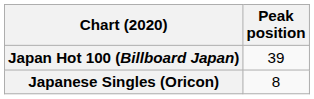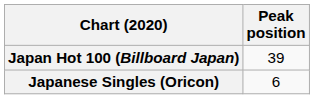 <table class="wikitable sortable plainrowheaders" style="text-align:center">
 <tr>
 <th scope="col">Chart (2020)</th>
 <th scope="col">Peak<br>position</th>
 </tr>
 <tr>
 <th scope="row">Japan Hot 100 (<em>Billboard Japan</em>)</th>
 <td>39</td>
 </tr>
 <tr>
 <th scope="row">Japanese Singles (Oricon)</th>
-<td>8</td>
+<td>6</td>
 </tr>
 </table>
